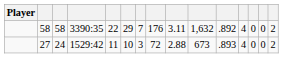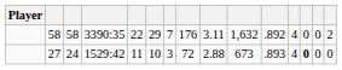 <table class="wikitable sortable" style="text-align:center;">
 <tr>
 <th>Player</th>
 <th></th>
 <th></th>
 <th></th>
 <th></th>
 <th></th>
 <th></th>
 <th></th>
 <th></th>
 <th></th>
 <th></th>
 <th></th>
 <th></th>
 <th></th>
 <th></th>
 </tr>
 <tr>
 <td></td>
 <td>58</td>
 <td>58</td>
 <td>3390:35</td>
 <td>22</td>
 <td>29</td>
 <td>7</td>
 <td>176</td>
 <td>3.11</td>
 <td>1,632</td>
 <td>.892</td>
 <td>4</td>
 <td>0</td>
 <td>0</td>
 <td>2</td>
 </tr>
 <tr>
 <td></td>
 <td>27</td>
 <td>24</td>
 <td>1529:42</td>
 <td>11</td>
 <td>10</td>
 <td>3</td>
 <td>72</td>
 <td>2.88</td>
 <td>673</td>
 <td>.893</td>
 <td>4</td>
+<td><strong>0</strong></td>
 <td>0</td>
 <td>0</td>
-<td>2</td>
 </tr>
 </table>
